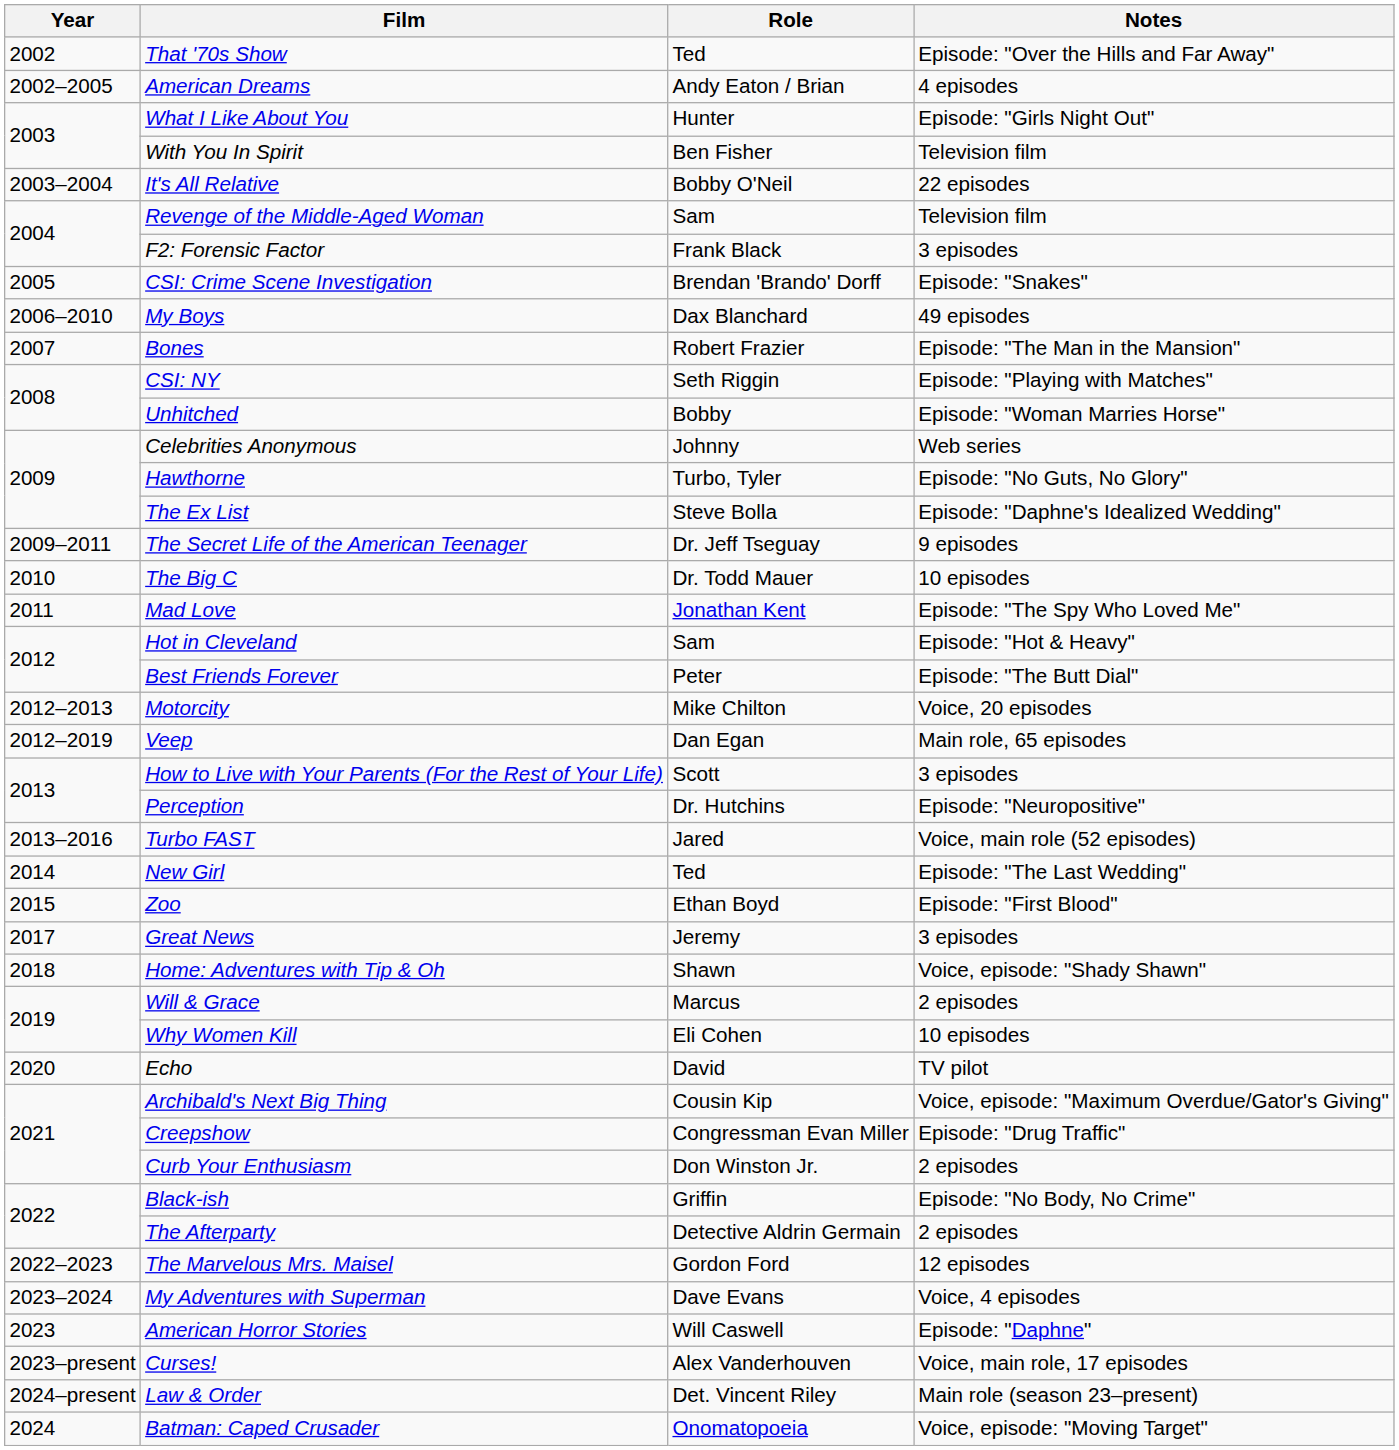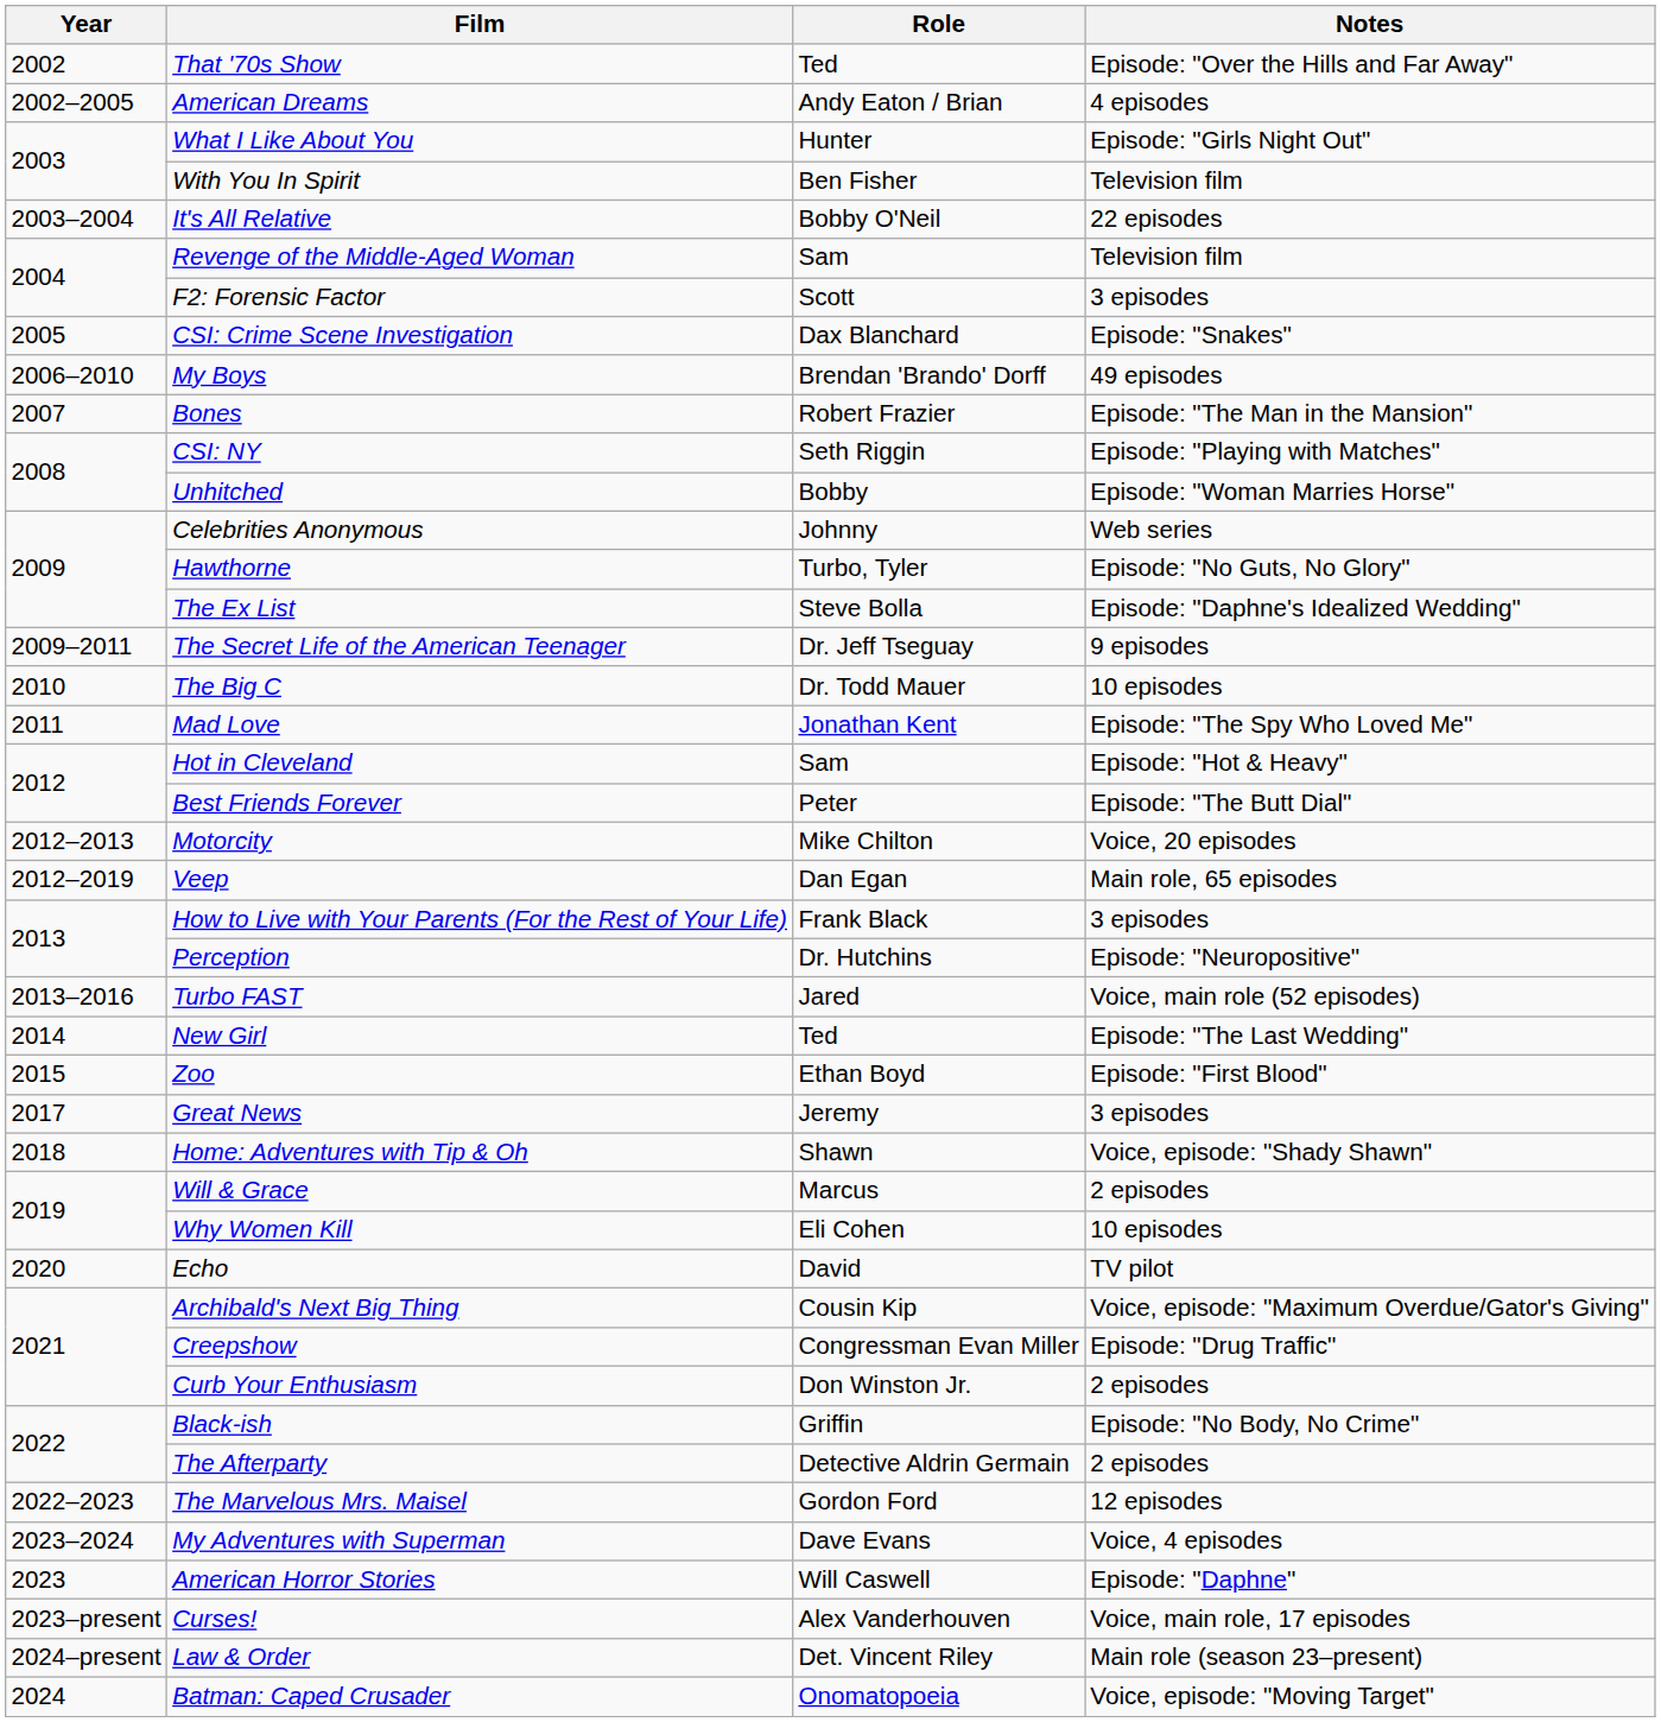 <table class="wikitable sortable">
 <tr>
 <th>Year</th>
 <th>Film</th>
 <th>Role</th>
 <th class="unsortable">Notes</th>
 </tr>
 <tr>
 <td>2002</td>
 <td><em><a href='#'>That '70s Show</a></em></td>
 <td>Ted</td>
 <td>Episode: "Over the Hills and Far Away"</td>
 </tr>
 <tr>
 <td>2002–2005</td>
 <td><em><a href='#'>American Dreams</a></em></td>
 <td>Andy Eaton / Brian</td>
 <td>4 episodes</td>
 </tr>
 <tr>
 <td rowspan="2">2003</td>
 <td><em><a href='#'>What I Like About You</a></em></td>
 <td>Hunter</td>
 <td>Episode: "Girls Night Out"</td>
 </tr>
 <tr>
 <td><em>With You In Spirit</em></td>
 <td>Ben Fisher</td>
 <td>Television film</td>
 </tr>
 <tr>
 <td>2003–2004</td>
 <td><em><a href='#'>It's All Relative</a></em></td>
 <td>Bobby O'Neil</td>
 <td>22 episodes</td>
 </tr>
 <tr>
 <td rowspan="2">2004</td>
 <td><em><a href='#'>Revenge of the Middle-Aged Woman</a></em></td>
 <td>Sam</td>
 <td>Television film</td>
 </tr>
 <tr>
 <td><em>F2: Forensic Factor</em></td>
-<td>Frank Black</td>
+<td>Scott</td>
 <td>3 episodes</td>
 </tr>
 <tr>
 <td>2005</td>
 <td><em><a href='#'>CSI: Crime Scene Investigation</a></em></td>
-<td>Brendan 'Brando' Dorff</td>
+<td>Dax Blanchard</td>
 <td>Episode: "Snakes"</td>
 </tr>
 <tr>
 <td>2006–2010</td>
 <td><em><a href='#'>My Boys</a></em></td>
-<td>Dax Blanchard</td>
+<td>Brendan 'Brando' Dorff</td>
 <td>49 episodes</td>
 </tr>
 <tr>
 <td>2007</td>
 <td><em><a href='#'>Bones</a></em></td>
 <td>Robert Frazier</td>
 <td>Episode: "The Man in the Mansion"</td>
 </tr>
 <tr>
 <td rowspan="2">2008</td>
 <td><em><a href='#'>CSI: NY</a></em></td>
 <td>Seth Riggin</td>
 <td>Episode: "Playing with Matches"</td>
 </tr>
 <tr>
 <td><em><a href='#'>Unhitched</a></em></td>
 <td>Bobby</td>
 <td>Episode: "Woman Marries Horse"</td>
 </tr>
 <tr>
 <td rowspan="3">2009</td>
 <td><em>Celebrities Anonymous</em></td>
 <td>Johnny</td>
 <td>Web series</td>
 </tr>
 <tr>
 <td><em><a href='#'>Hawthorne</a></em></td>
 <td>Turbo, Tyler</td>
 <td>Episode: "No Guts, No Glory"</td>
 </tr>
 <tr>
 <td><em><a href='#'>The Ex List</a></em></td>
 <td>Steve Bolla</td>
 <td>Episode: "Daphne's Idealized Wedding"</td>
 </tr>
 <tr>
 <td>2009–2011</td>
 <td><em><a href='#'>The Secret Life of the American Teenager</a></em></td>
 <td>Dr. Jeff Tseguay</td>
 <td>9 episodes</td>
 </tr>
 <tr>
 <td>2010</td>
 <td><em><a href='#'>The Big C</a></em></td>
 <td>Dr. Todd Mauer</td>
 <td>10 episodes</td>
 </tr>
 <tr>
 <td>2011</td>
 <td><em><a href='#'>Mad Love</a></em></td>
 <td><a href='#'>Jonathan Kent</a></td>
 <td>Episode: "The Spy Who Loved Me"</td>
 </tr>
 <tr>
 <td rowspan="2">2012</td>
 <td><em><a href='#'>Hot in Cleveland</a></em></td>
 <td>Sam</td>
 <td>Episode: "Hot & Heavy"</td>
 </tr>
 <tr>
 <td><em><a href='#'>Best Friends Forever</a></em></td>
 <td>Peter</td>
 <td>Episode: "The Butt Dial"</td>
 </tr>
 <tr>
 <td>2012–2013</td>
 <td><em><a href='#'>Motorcity</a></em></td>
 <td>Mike Chilton</td>
 <td>Voice, 20 episodes</td>
 </tr>
 <tr>
 <td>2012–2019</td>
 <td><em><a href='#'>Veep</a></em></td>
 <td>Dan Egan</td>
 <td>Main role, 65 episodes</td>
 </tr>
 <tr>
 <td rowspan="2">2013</td>
 <td><em><a href='#'>How to Live with Your Parents (For the Rest of Your Life)</a></em></td>
-<td>Scott</td>
+<td>Frank Black</td>
 <td>3 episodes</td>
 </tr>
 <tr>
 <td><em><a href='#'>Perception</a></em></td>
 <td>Dr. Hutchins</td>
 <td>Episode: "Neuropositive"</td>
 </tr>
 <tr>
 <td>2013–2016</td>
 <td><em><a href='#'>Turbo FAST</a></em></td>
 <td>Jared</td>
 <td>Voice, main role (52 episodes)</td>
 </tr>
 <tr>
 <td>2014</td>
 <td><em><a href='#'>New Girl</a></em></td>
 <td>Ted</td>
 <td>Episode: "The Last Wedding"</td>
 </tr>
 <tr>
 <td>2015</td>
 <td><em><a href='#'>Zoo</a></em></td>
 <td>Ethan Boyd</td>
 <td>Episode: "First Blood"</td>
 </tr>
 <tr>
 <td>2017</td>
 <td><em><a href='#'>Great News</a></em></td>
 <td>Jeremy</td>
 <td>3 episodes</td>
 </tr>
 <tr>
 <td>2018</td>
 <td><em><a href='#'>Home: Adventures with Tip & Oh</a></em></td>
 <td>Shawn</td>
 <td>Voice, episode: "Shady Shawn"</td>
 </tr>
 <tr>
 <td rowspan="2">2019</td>
 <td><em><a href='#'>Will & Grace</a></em></td>
 <td>Marcus</td>
 <td>2 episodes</td>
 </tr>
 <tr>
 <td><em><a href='#'>Why Women Kill</a></em></td>
 <td>Eli Cohen</td>
 <td>10 episodes</td>
 </tr>
 <tr>
 <td>2020</td>
 <td><em>Echo</em></td>
 <td>David</td>
 <td>TV pilot</td>
 </tr>
 <tr>
 <td rowspan="3">2021</td>
 <td><em><a href='#'>Archibald's Next Big Thing</a></em></td>
 <td>Cousin Kip</td>
 <td>Voice, episode: "Maximum Overdue/Gator's Giving"</td>
 </tr>
 <tr>
 <td><em><a href='#'>Creepshow</a></em></td>
 <td>Congressman Evan Miller</td>
 <td>Episode: "Drug Traffic"</td>
 </tr>
 <tr>
 <td><em><a href='#'>Curb Your Enthusiasm</a></em></td>
 <td>Don Winston Jr.</td>
 <td>2 episodes</td>
 </tr>
 <tr>
 <td rowspan="2">2022</td>
 <td><em><a href='#'>Black-ish</a></em></td>
 <td>Griffin</td>
 <td>Episode: "No Body, No Crime"</td>
 </tr>
 <tr>
 <td><em><a href='#'>The Afterparty</a></em></td>
 <td>Detective Aldrin Germain</td>
 <td>2 episodes</td>
 </tr>
 <tr>
 <td>2022–2023</td>
 <td><em><a href='#'>The Marvelous Mrs. Maisel</a></em></td>
 <td>Gordon Ford</td>
 <td>12 episodes</td>
 </tr>
 <tr>
 <td>2023–2024</td>
 <td><em><a href='#'>My Adventures with Superman</a></em></td>
 <td>Dave Evans</td>
 <td>Voice, 4 episodes</td>
 </tr>
 <tr>
 <td>2023</td>
 <td><em><a href='#'>American Horror Stories</a></em></td>
 <td>Will Caswell</td>
 <td>Episode: "<a href='#'>Daphne</a>"</td>
 </tr>
 <tr>
 <td>2023–present</td>
 <td><em><a href='#'>Curses!</a></em></td>
 <td>Alex Vanderhouven</td>
 <td>Voice, main role, 17 episodes</td>
 </tr>
 <tr>
 <td>2024–present</td>
 <td><em><a href='#'>Law & Order</a></em></td>
 <td>Det. Vincent Riley</td>
 <td>Main role (season 23–present)</td>
 </tr>
 <tr>
 <td>2024</td>
 <td><em><a href='#'>Batman: Caped Crusader</a></em></td>
 <td><a href='#'>Onomatopoeia</a></td>
 <td>Voice, episode: "Moving Target"</td>
 </tr>
 </table>
